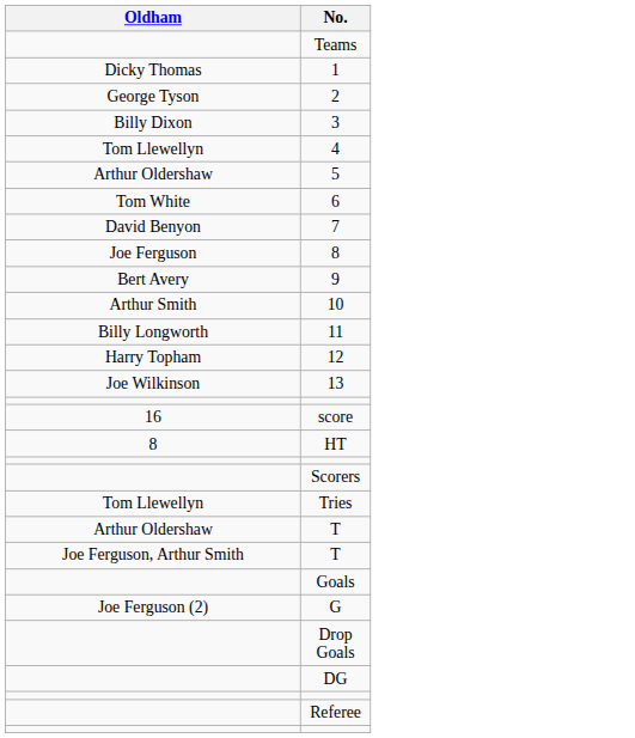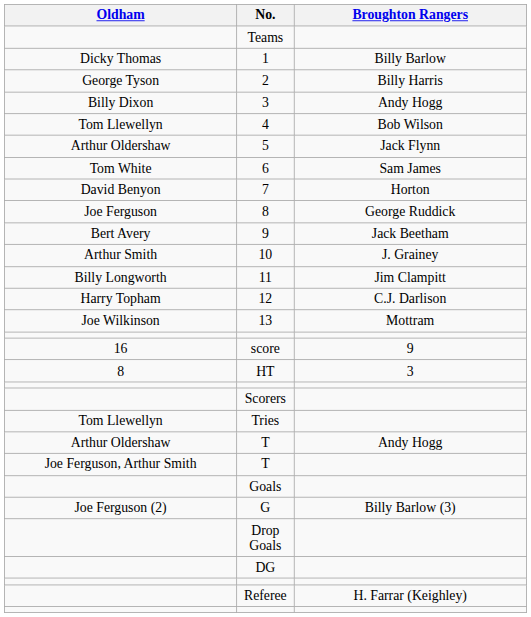 <table class="wikitable" style="text-align:center;">
 <tr>
 <th width=280 abbr="Oldham"><a href='#'>Oldham</a></th>
 <th width=60 abbr="Number">No.</th>
+<th width=280 abbr="Broughton R"><a href='#'>Broughton Rangers</a></th>
 </tr>
 <tr>
 <td></td>
 <td>Teams</td>
+<td></td>
 </tr>
 <tr>
 <td>Dicky Thomas</td>
 <td>1</td>
+<td>Billy Barlow</td>
 </tr>
 <tr>
 <td>George Tyson</td>
 <td>2</td>
+<td>Billy Harris</td>
 </tr>
 <tr>
 <td>Billy Dixon</td>
 <td>3</td>
+<td>Andy Hogg</td>
 </tr>
 <tr>
 <td>Tom Llewellyn</td>
 <td>4</td>
+<td>Bob Wilson</td>
 </tr>
 <tr>
 <td>Arthur Oldershaw</td>
 <td>5</td>
+<td>Jack Flynn</td>
 </tr>
 <tr>
 <td>Tom White</td>
 <td>6</td>
+<td>Sam James</td>
 </tr>
 <tr>
 <td>David Benyon</td>
 <td>7</td>
+<td>Horton</td>
 </tr>
 <tr>
 <td>Joe Ferguson</td>
 <td>8</td>
+<td>George Ruddick</td>
 </tr>
 <tr>
 <td>Bert Avery</td>
 <td>9</td>
+<td>Jack Beetham</td>
 </tr>
 <tr>
 <td>Arthur Smith</td>
 <td>10</td>
+<td>J. Grainey</td>
 </tr>
 <tr>
 <td>Billy Longworth</td>
 <td>11</td>
+<td>Jim Clampitt</td>
 </tr>
 <tr>
 <td>Harry Topham</td>
 <td>12</td>
+<td>C.J. Darlison</td>
 </tr>
 <tr>
 <td>Joe Wilkinson</td>
 <td>13</td>
+<td>Mottram</td>
 </tr>
 <tr>
+<td></td>
 <td></td>
 <td></td>
 </tr>
 <tr>
 <td>16</td>
 <td>score</td>
+<td>9</td>
 </tr>
 <tr>
 <td>8</td>
 <td>HT</td>
+<td>3</td>
 </tr>
 <tr>
+<td></td>
 <td></td>
 <td></td>
 </tr>
 <tr>
 <td></td>
 <td>Scorers</td>
+<td></td>
 </tr>
 <tr>
 <td>Tom Llewellyn</td>
 <td>Tries</td>
+<td></td>
 </tr>
 <tr>
 <td>Arthur Oldershaw</td>
 <td>T</td>
+<td>Andy Hogg</td>
 </tr>
 <tr>
 <td>Joe Ferguson, Arthur Smith</td>
 <td>T</td>
+<td></td>
 </tr>
 <tr>
 <td></td>
 <td>Goals</td>
+<td></td>
 </tr>
 <tr>
 <td>Joe Ferguson (2)</td>
 <td>G</td>
+<td>Billy Barlow (3)</td>
 </tr>
 <tr>
 <td></td>
 <td>Drop Goals</td>
+<td></td>
 </tr>
 <tr>
 <td></td>
 <td>DG</td>
+<td></td>
 </tr>
 <tr>
+<td></td>
 <td></td>
 <td></td>
 </tr>
 <tr>
 <td></td>
 <td>Referee</td>
+<td>H. Farrar (Keighley)</td>
 </tr>
 <tr>
 <td></td>
 <td></td>
+<td></td>
 </tr>
 </table>
